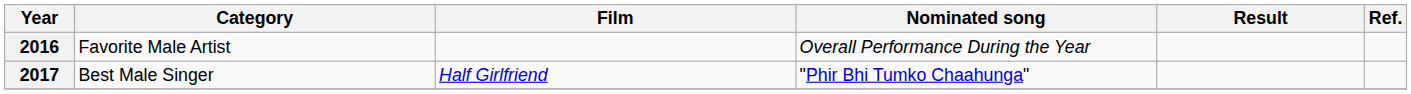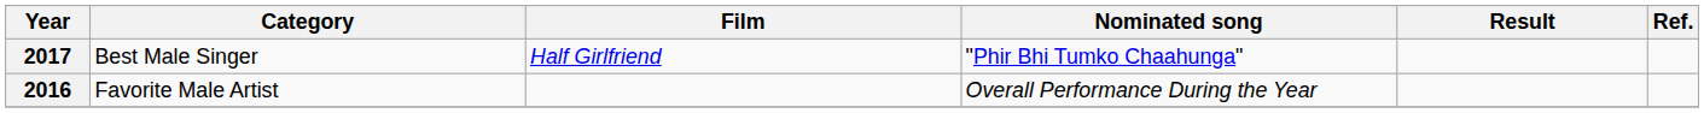 <table class="wikitable plainrowheaders" width="100%" "textcolor:#000;">
 <tr>
 <th scope="col" width=5%><strong>Year</strong></th>
 <th scope="col" width=26%><strong>Category</strong></th>
 <th scope="col" width=26%><strong>Film</strong></th>
 <th scope="col" width=26%><strong>Nominated song</strong></th>
 <th scope="col" width=15%><strong>Result</strong></th>
 <th scope="col" width=2%><strong>Ref.</strong></th>
 </tr>
 <tr>
+<th scope="row">2017</th>
+<td>Best Male Singer</td>
+<td><em><a href='#'>Half Girlfriend</a></em></td>
+<td>"<a href='#'>Phir Bhi Tumko Chaahunga</a>"</td>
+<td></td>
+<td></td>
+</tr>
+<tr>
 <th scope="row">2016</th>
 <td>Favorite Male Artist</td>
 <td></td>
 <td><em>Overall Performance During the Year</em></td>
 <td></td>
 <td></td>
 </tr>
 <tr>
-<th scope="row">2017</th>
-<td>Best Male Singer</td>
-<td><em><a href='#'>Half Girlfriend</a></em></td>
-<td>"<a href='#'>Phir Bhi Tumko Chaahunga</a>"</td>
-<td></td>
-<td></td>
-</tr>
-<tr>
 </tr>
 </table>
